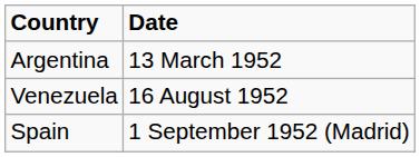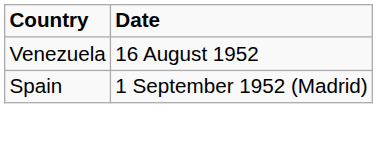 <table class="wikitable">
 <tr>
 <td><strong>Country</strong></td>
 <td><strong>Date</strong></td>
-</tr>
-<tr>
-<td>Argentina</td>
-<td>13 March 1952</td>
 </tr>
 <tr>
 <td>Venezuela</td>
 <td>16 August 1952</td>
 </tr>
 <tr>
 <td>Spain</td>
 <td>1 September 1952 (Madrid)</td>
 </tr>
 </table>
